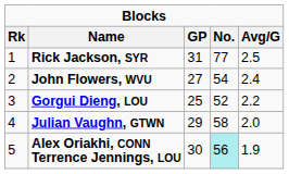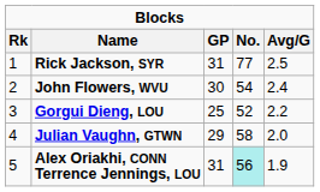 <table class="wikitable" style="white-space:nowrap; font-size:90%;">
 <tr>
 <td colspan=5 style="text-align:center"><strong>Blocks</strong></td>
 </tr>
 <tr>
 <th>Rk</th>
 <th>Name</th>
 <th>GP</th>
 <th>No.</th>
 <th>Avg/G</th>
 </tr>
 <tr>
 <td>1</td>
 <td><strong>Rick Jackson, <small>SYR</small></strong></td>
 <td>31</td>
 <td>77</td>
 <td>2.5</td>
 </tr>
 <tr>
 <td>2</td>
 <td><strong>John Flowers, <small>WVU</small></strong></td>
-<td>27</td>
+<td>30</td>
 <td>54</td>
 <td>2.4</td>
 </tr>
 <tr>
 <td>3</td>
 <td><strong><a href='#'>Gorgui Dieng</a>, <small>LOU</small></strong></td>
 <td>25</td>
 <td>52</td>
 <td>2.2</td>
 </tr>
 <tr>
 <td>4</td>
 <td><strong><a href='#'>Julian Vaughn</a>, <small>GTWN</small></strong></td>
 <td>29</td>
 <td>58</td>
 <td>2.0</td>
 </tr>
 <tr>
 <td>5</td>
 <td><strong>Alex Oriakhi, <small>CONN</small><br>Terrence Jennings, <small>LOU</small></strong></td>
-<td>30</td>
+<td>31</td>
 <td style="background: paleturquoise;">56</td>
 <td>1.9</td>
 </tr>
 </table>
